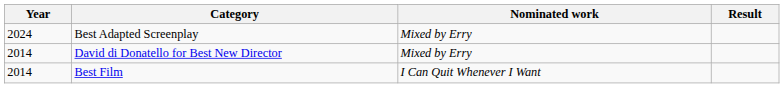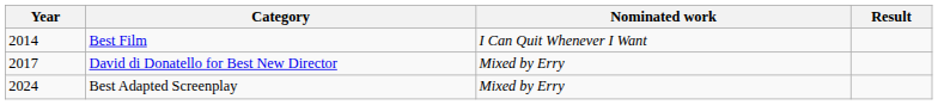 <table class="wikitable">
 <tr>
 <th scope="col" style="width:5em;">Year</th>
 <th scope="col" style="width:26em;">Category</th>
 <th scope="col" style="width:25em;">Nominated work</th>
 <th scope="col" style="width:5em;">Result</th>
 </tr>
 <tr>
+<td>2014</td>
+<td><a href='#'>Best Film</a></td>
+<td><em>I Can Quit Whenever I Want</em></td>
+<td></td>
+</tr>
+<tr>
+<td>2017</td>
+<td><a href='#'>David di Donatello for Best New Director</a></td>
+<td><em>Mixed by Erry</em></td>
+<td></td>
+</tr>
+<tr>
 <td>2024</td>
 <td>Best Adapted Screenplay</td>
 <td><em>Mixed by Erry</em></td>
 <td></td>
 </tr>
-<tr>
-<td>2014</td>
-<td><a href='#'>David di Donatello for Best New Director</a></td>
-<td><em>Mixed by Erry</em></td>
-<td></td>
-</tr>
-<tr>
-<td>2014</td>
-<td><a href='#'>Best Film</a></td>
-<td><em>I Can Quit Whenever I Want</em></td>
-<td></td>
-</tr>
 </table>
